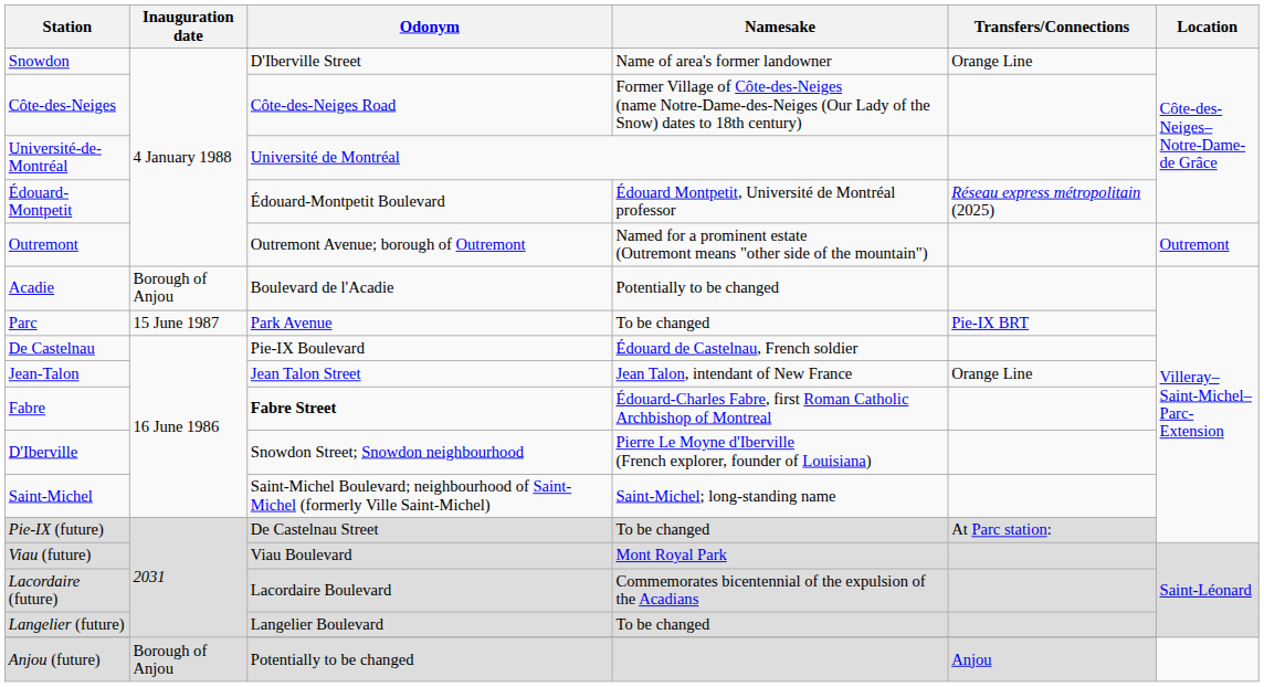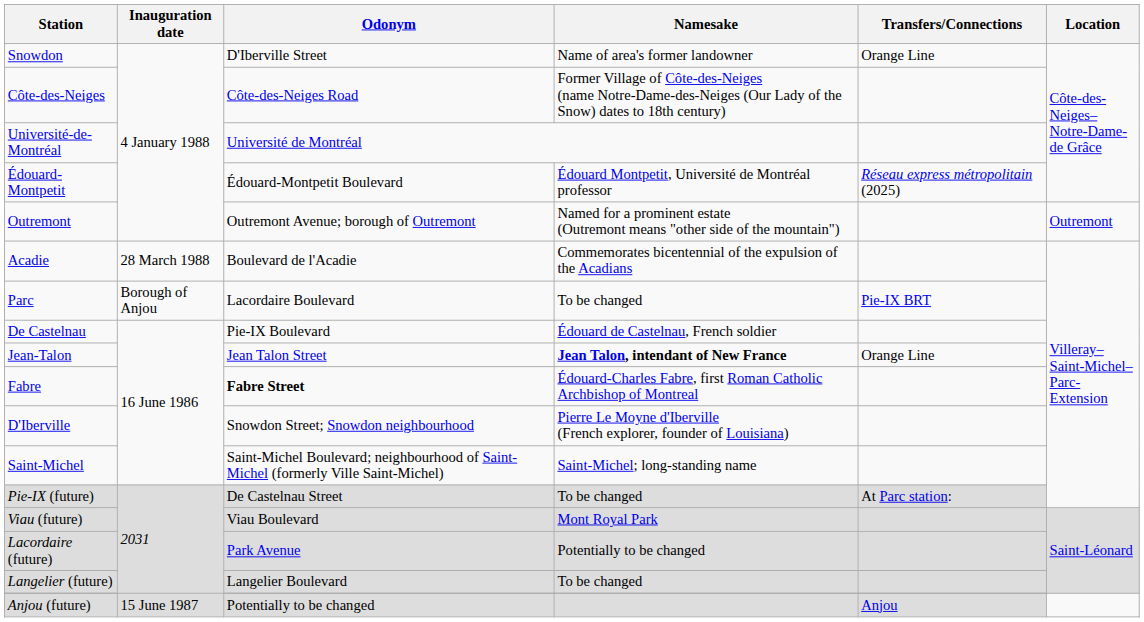 <table class="wikitable centre">
 <tr>
 <th scope=col>Station</th>
 <th scope=col>Inauguration date</th>
 <th scope=col><a href='#'>Odonym</a></th>
 <th scope=col>Namesake</th>
 <th>Transfers/Connections</th>
 <th>Location</th>
 </tr>
 <tr>
 <td><a href='#'>Snowdon</a> </td>
 <td rowspan=5>4 January 1988</td>
 <td>D'Iberville Street</td>
 <td>Name of area's former landowner</td>
 <td> Orange Line</td>
 <td rowspan="4"><a href='#'>Côte-des-Neiges–<br>Notre-Dame-<br>de Grâce</a></td>
 </tr>
 <tr>
 <td><a href='#'>Côte-des-Neiges</a></td>
 <td><a href='#'>Côte-des-Neiges Road</a></td>
 <td>Former Village of <a href='#'>Côte-des-Neiges</a> <br> (name Notre-Dame-des-Neiges (Our Lady of the Snow) dates to 18th century)</td>
 <td></td>
 </tr>
 <tr>
 <td><a href='#'>Université-de-Montréal</a></td>
 <td colspan=2><a href='#'>Université de Montréal</a></td>
 <td></td>
 </tr>
 <tr>
 <td><a href='#'>Édouard-Montpetit</a></td>
 <td>Édouard-Montpetit Boulevard</td>
 <td><a href='#'>Édouard Montpetit</a>, Université de Montréal professor</td>
 <td> <em><a href='#'>Réseau express métropolitain</a></em> (2025)</td>
 </tr>
 <tr>
 <td><a href='#'>Outremont</a> </td>
 <td>Outremont Avenue; borough of <a href='#'>Outremont</a></td>
 <td>Named for a prominent estate <br> (Outremont means "other side of the mountain")</td>
 <td></td>
 <td><a href='#'>Outremont</a></td>
 </tr>
 <tr>
 <td><a href='#'>Acadie</a></td>
-<td>Borough of Anjou</td>
+<td>28 March 1988</td>
 <td>Boulevard de l'Acadie</td>
-<td>Potentially to be changed</td>
+<td>Commemorates bicentennial of the expulsion of the <a href='#'>Acadians</a></td>
 <td></td>
 <td rowspan="8"><a href='#'>Villeray–<br>Saint-Michel–<br>Parc-Extension</a></td>
 </tr>
 <tr>
 <td><a href='#'>Parc</a></td>
-<td>15 June 1987</td>
-<td><a href='#'>Park Avenue</a></td>
+<td>Borough of Anjou</td>
+<td>Lacordaire Boulevard</td>
 <td>To be changed</td>
 <td> <a href='#'>Pie-IX BRT</a></td>
 </tr>
 <tr>
 <td><a href='#'>De Castelnau</a></td>
 <td rowspan=5>16 June 1986</td>
 <td>Pie-IX Boulevard</td>
 <td><a href='#'>Édouard de Castelnau</a>, French soldier</td>
 <td></td>
 </tr>
 <tr>
 <td><a href='#'>Jean-Talon</a> </td>
 <td><a href='#'>Jean Talon Street</a></td>
-<td><a href='#'>Jean Talon</a>, intendant of New France</td>
+<td><strong><a href='#'>Jean Talon</a>, intendant of New France</strong></td>
 <td> Orange Line</td>
 </tr>
 <tr>
 <td><a href='#'>Fabre</a></td>
 <td><strong>Fabre Street</strong></td>
 <td><a href='#'>Édouard-Charles Fabre</a>, first <a href='#'>Roman Catholic Archbishop of Montreal</a></td>
 <td></td>
 </tr>
 <tr>
 <td><a href='#'>D'Iberville</a> </td>
 <td>Snowdon Street; <a href='#'>Snowdon neighbourhood</a></td>
 <td><a href='#'>Pierre Le Moyne d'Iberville</a> <br> (French explorer, founder of <a href='#'>Louisiana</a>)</td>
 <td></td>
 </tr>
 <tr>
 <td><a href='#'>Saint-Michel</a></td>
 <td>Saint-Michel Boulevard; neighbourhood of <a href='#'>Saint-Michel</a> (formerly Ville Saint-Michel)</td>
 <td><a href='#'>Saint-Michel</a>; long-standing name</td>
 </tr>
 <tr bgcolor="#dddddd">
 <td><em>Pie-IX</em> (future)</td>
 <td rowspan=5><em>2031</em></td>
 <td>De Castelnau Street</td>
 <td>To be changed</td>
 <td>At <a href='#'>Parc station</a>:<br></td>
 </tr>
 <tr bgcolor="#dddddd">
 <td><em>Viau</em> (future)</td>
 <td>Viau Boulevard</td>
 <td><a href='#'>Mont Royal Park</a></td>
 <td></td>
 <td rowspan="3"><a href='#'>Saint-Léonard</a></td>
 </tr>
 <tr bgcolor="#dddddd">
 <td><em>Lacordaire</em> (future)</td>
-<td>Lacordaire Boulevard</td>
-<td>Commemorates bicentennial of the expulsion of the <a href='#'>Acadians</a></td>
+<td><a href='#'>Park Avenue</a></td>
+<td>Potentially to be changed</td>
 <td></td>
 </tr>
 <tr bgcolor="#dddddd">
 <td><em>Langelier</em> (future)</td>
 <td>Langelier Boulevard</td>
 <td>To be changed</td>
 <td></td>
 </tr>
 <tr>
 </tr>
 <tr bgcolor="#dddddd">
 <td><em>Anjou</em> (future)</td>
-<td>Borough of Anjou</td>
+<td>15 June 1987</td>
 <td>Potentially to be changed</td>
 <td></td>
 <td><a href='#'>Anjou</a></td>
 </tr>
 </table>
